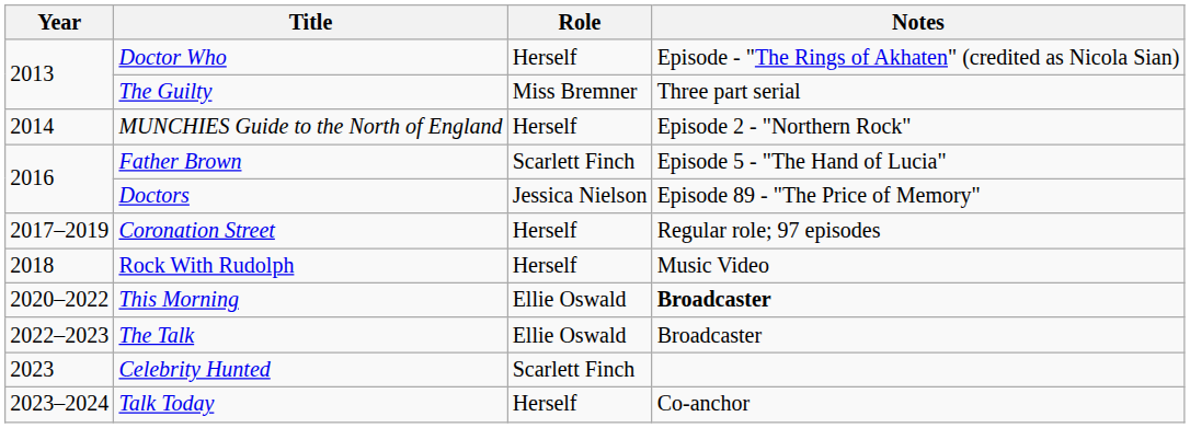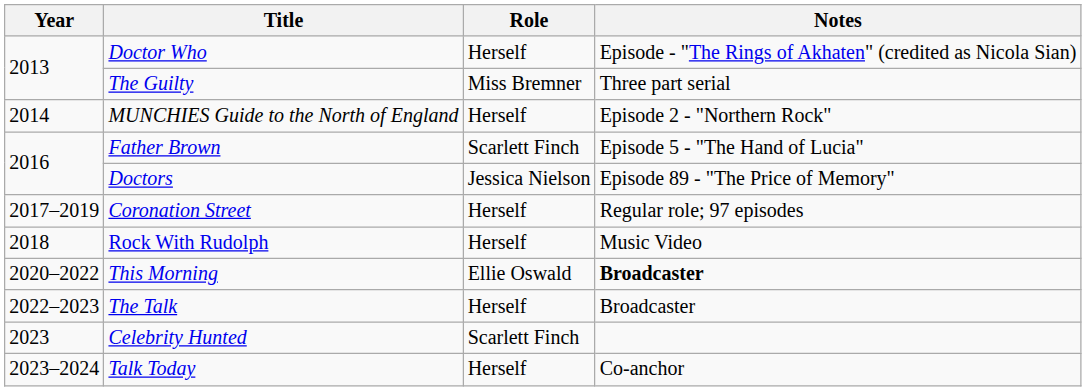 <table class="wikitable sortable">
 <tr>
 <th>Year</th>
 <th>Title</th>
 <th>Role</th>
 <th class="unsortable">Notes</th>
 </tr>
 <tr>
 <td rowspan="2">2013</td>
 <td><em><a href='#'>Doctor Who</a></em></td>
 <td>Herself</td>
 <td>Episode - "<a href='#'>The Rings of Akhaten</a>" (credited as Nicola Sian)</td>
 </tr>
 <tr>
 <td><em><a href='#'>The Guilty</a></em></td>
 <td>Miss Bremner</td>
 <td>Three part serial</td>
 </tr>
 <tr>
 <td>2014</td>
 <td><em>MUNCHIES Guide to the North of England</em></td>
 <td>Herself</td>
 <td>Episode 2 - "Northern Rock"</td>
 </tr>
 <tr>
 <td rowspan="2">2016</td>
 <td><em><a href='#'>Father Brown</a></em></td>
 <td>Scarlett Finch</td>
 <td>Episode 5 - "The Hand of Lucia"</td>
 </tr>
 <tr>
 <td><em><a href='#'>Doctors</a></em></td>
 <td>Jessica Nielson</td>
 <td>Episode 89 - "The Price of Memory"</td>
 </tr>
 <tr>
 <td>2017–2019</td>
 <td><em><a href='#'>Coronation Street</a></em></td>
 <td>Herself</td>
 <td>Regular role; 97 episodes</td>
 </tr>
 <tr>
 <td>2018</td>
 <td><a href='#'>Rock With Rudolph</a></td>
 <td>Herself</td>
 <td>Music Video</td>
 </tr>
 <tr>
 <td>2020–2022</td>
 <td><em><a href='#'>This Morning</a></em></td>
 <td>Ellie Oswald</td>
 <td><strong>Broadcaster</strong></td>
 </tr>
 <tr>
 <td>2022–2023</td>
 <td><a href='#'><em>The Talk</em></a></td>
-<td>Ellie Oswald</td>
+<td>Herself</td>
 <td>Broadcaster</td>
 </tr>
 <tr>
 <td>2023</td>
 <td><em><a href='#'>Celebrity Hunted</a></em></td>
 <td>Scarlett Finch</td>
 </tr>
 <tr>
 <td>2023–2024</td>
 <td><a href='#'><em>Talk Today</em></a></td>
 <td>Herself</td>
 <td>Co-anchor</td>
 </tr>
 </table>
